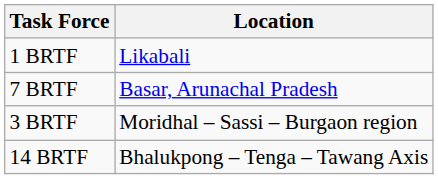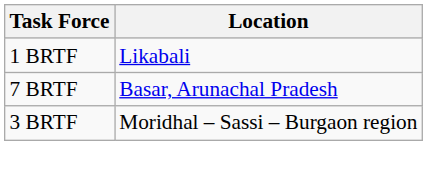 <table class="wikitable">
 <tr>
 <th>Task Force</th>
 <th>Location</th>
 </tr>
 <tr>
 <td>1 BRTF</td>
 <td><a href='#'>Likabali</a></td>
 </tr>
 <tr>
 <td>7 BRTF</td>
 <td><a href='#'>Basar, Arunachal Pradesh</a></td>
 </tr>
 <tr>
 <td>3 BRTF</td>
 <td>Moridhal – Sassi – Burgaon region</td>
 </tr>
-<tr>
-<td>14 BRTF</td>
-<td>Bhalukpong – Tenga – Tawang Axis</td>
-</tr>
 </table>
